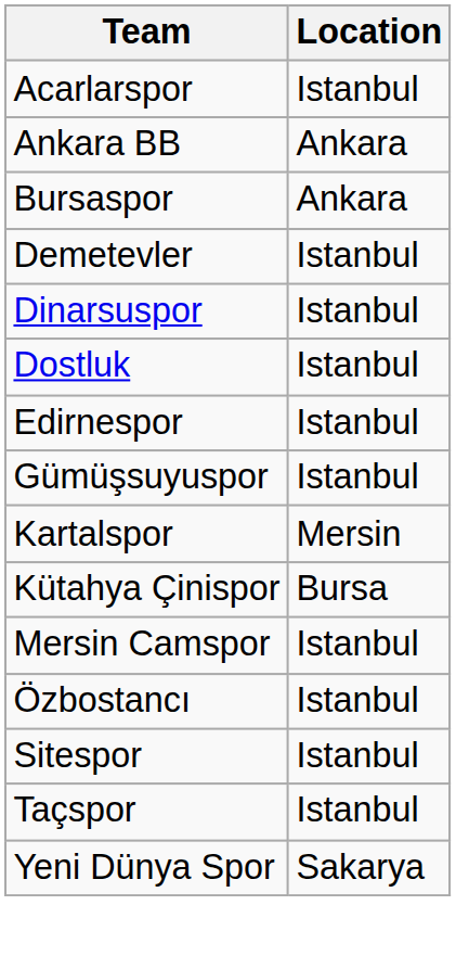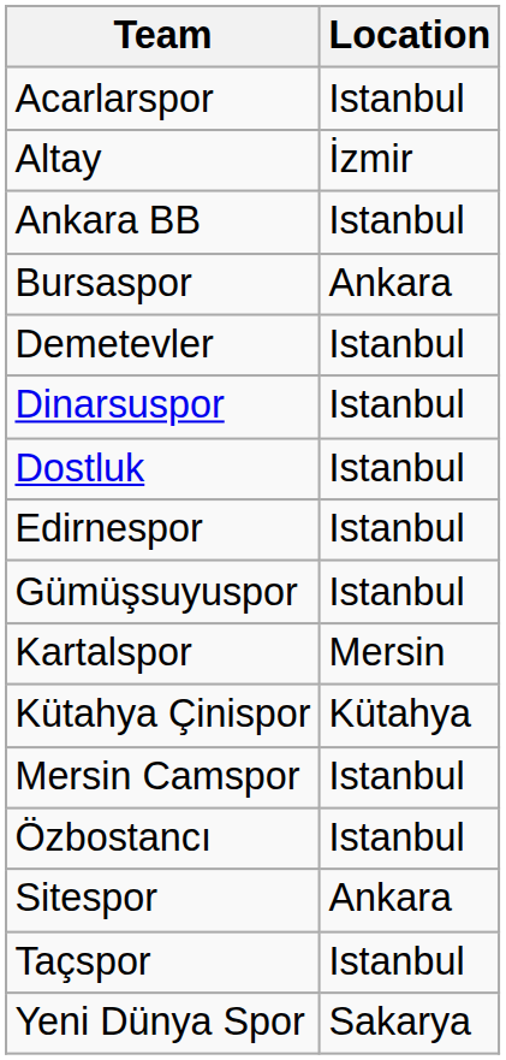 <table class="wikitable sortable">
 <tr>
 <th>Team</th>
 <th>Location</th>
 </tr>
 <tr>
 <td>Acarlarspor</td>
 <td>Istanbul</td>
 </tr>
 <tr>
+<td>Altay</td>
+<td>İzmir</td>
+</tr>
+<tr>
 <td>Ankara BB</td>
-<td>Ankara</td>
+<td>Istanbul</td>
 </tr>
 <tr>
 <td>Bursaspor</td>
 <td>Ankara</td>
 </tr>
 <tr>
 <td>Demetevler</td>
 <td>Istanbul</td>
 </tr>
 <tr>
 <td><a href='#'>Dinarsuspor</a></td>
 <td>Istanbul</td>
 </tr>
 <tr>
 <td><a href='#'>Dostluk</a></td>
 <td>Istanbul</td>
 </tr>
 <tr>
 <td>Edirnespor</td>
 <td>Istanbul</td>
 </tr>
 <tr>
 <td>Gümüşsuyuspor</td>
 <td>Istanbul</td>
 </tr>
 <tr>
 <td>Kartalspor</td>
 <td>Mersin</td>
 </tr>
 <tr>
 <td>Kütahya Çinispor</td>
-<td>Bursa</td>
+<td>Kütahya</td>
 </tr>
 <tr>
 <td>Mersin Camspor</td>
 <td>Istanbul</td>
 </tr>
 <tr>
 <td>Özbostancı</td>
 <td>Istanbul</td>
 </tr>
 <tr>
 <td>Sitespor</td>
-<td>Istanbul</td>
+<td>Ankara</td>
 </tr>
 <tr>
 <td>Taçspor</td>
 <td>Istanbul</td>
 </tr>
 <tr>
 <td>Yeni Dünya Spor</td>
 <td>Sakarya</td>
 </tr>
 </table>
